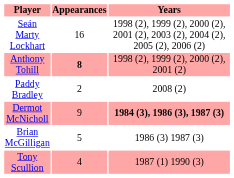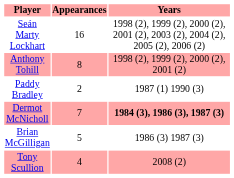 <table width=60%>
 <tr bgcolor=#FFA7A7>
 <th width=20%>Player</th>
 <th width=15%>Appearances</th>
 <th width=90%>Years</th>
 </tr>
 <tr bgcolor=#FFFFFF>
 <td align=center><a href='#'>Seán Marty Lockhart</a></td>
 <td align=center>16</td>
 <td align=center>1998 (2), 1999 (2), 2000 (2), 2001 (2), 2003 (2), 2004 (2), 2005 (2), 2006 (2)</td>
 </tr>
 <tr bgcolor=#FFA7A7>
 <td align=center><a href='#'>Anthony Tohill</a></td>
-<td align=center><strong>8</strong></td>
+<td align=center>8</td>
 <td align=center>1998 (2), 1999 (2), 2000 (2), 2001 (2)</td>
 </tr>
 <tr bgcolor=#FFFFFF>
 <td align=center><a href='#'>Paddy Bradley</a></td>
 <td align=center>2</td>
-<td align=center>2008 (2)</td>
+<td align=center>1987 (1) 1990 (3)</td>
 </tr>
 <tr bgcolor=#FFA7A7>
 <td align=center><a href='#'>Dermot McNicholl</a></td>
-<td align=center>9</td>
+<td align=center>7</td>
 <td align=center><strong>1984 (3), 1986 (3), 1987 (3)</strong></td>
 </tr>
 <tr bgcolor=#FFFFFF>
 <td align=center><a href='#'>Brian McGilligan</a></td>
 <td align=center>5</td>
 <td align=center>1986 (3) 1987 (3)</td>
 </tr>
 <tr bgcolor=#FFA7A7>
 <td align=center><a href='#'>Tony Scullion</a></td>
 <td align=center>4</td>
-<td align=center>1987 (1) 1990 (3)</td>
+<td align=center>2008 (2)</td>
 </tr>
 </table>
